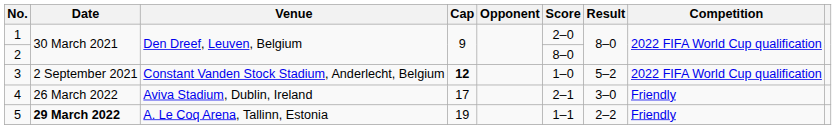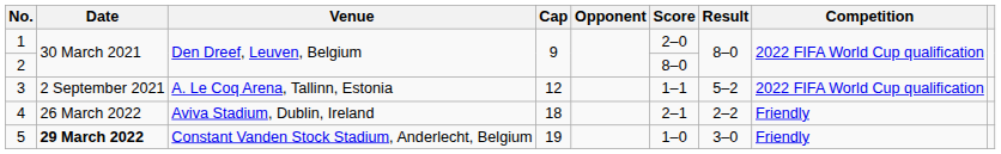 <table class="wikitable sortable">
 <tr>
 <th scope="col">No.</th>
 <th scope="col">Date</th>
 <th scope="col">Venue</th>
 <th scope="col">Cap</th>
 <th scope="col">Opponent</th>
 <th scope="col">Score</th>
 <th scope="col">Result</th>
 <th scope="col">Competition</th>
 <th scope="col" class="unsortable"></th>
 </tr>
 <tr>
 <td style="text-align:center">1</td>
 <td rowspan="2">30 March 2021</td>
 <td rowspan="2"><a href='#'>Den Dreef</a>, <a href='#'>Leuven</a>, Belgium</td>
 <td rowspan="2" style="text-align:center">9</td>
 <td rowspan="2"></td>
 <td style="text-align:center">2–0</td>
 <td rowspan="2" style="text-align:center">8–0</td>
 <td rowspan="2"><a href='#'>2022 FIFA World Cup qualification</a></td>
 <td rowspan="2" style="text-align:center"></td>
 </tr>
 <tr>
 <td style="text-align:center">2</td>
 <td style="text-align:center">8–0</td>
 </tr>
 <tr>
 <td style="text-align:center">3</td>
 <td>2 September 2021</td>
-<td><a href='#'>Constant Vanden Stock Stadium</a>, Anderlecht, Belgium</td>
-<td style="text-align:center"><strong>12</strong></td>
+<td><a href='#'>A. Le Coq Arena</a>, Tallinn, Estonia</td>
+<td style="text-align:center">12</td>
 <td></td>
-<td style="text-align:center">1–0</td>
+<td style="text-align:center">1–1</td>
 <td style="text-align:center">5–2</td>
 <td><a href='#'>2022 FIFA World Cup qualification</a></td>
 <td style="text-align:center"></td>
 </tr>
 <tr>
 <td style="text-align:center">4</td>
 <td>26 March 2022</td>
 <td><a href='#'>Aviva Stadium</a>, Dublin, Ireland</td>
-<td style="text-align:center">17</td>
+<td style="text-align:center">18</td>
 <td></td>
 <td style="text-align:center">2–1</td>
-<td style="text-align:center">3–0</td>
+<td style="text-align:center">2–2</td>
 <td><a href='#'>Friendly</a></td>
 <td style="text-align:center"></td>
 </tr>
 <tr>
 <td style="text-align:center">5</td>
 <td><strong>29 March 2022</strong></td>
-<td><a href='#'>A. Le Coq Arena</a>, Tallinn, Estonia</td>
+<td><a href='#'>Constant Vanden Stock Stadium</a>, Anderlecht, Belgium</td>
 <td style="text-align:center">19</td>
 <td></td>
-<td style="text-align:center">1–1</td>
-<td style="text-align:center">2–2</td>
+<td style="text-align:center">1–0</td>
+<td style="text-align:center">3–0</td>
 <td><a href='#'>Friendly</a></td>
 <td style="text-align:center"></td>
 </tr>
 </table>
